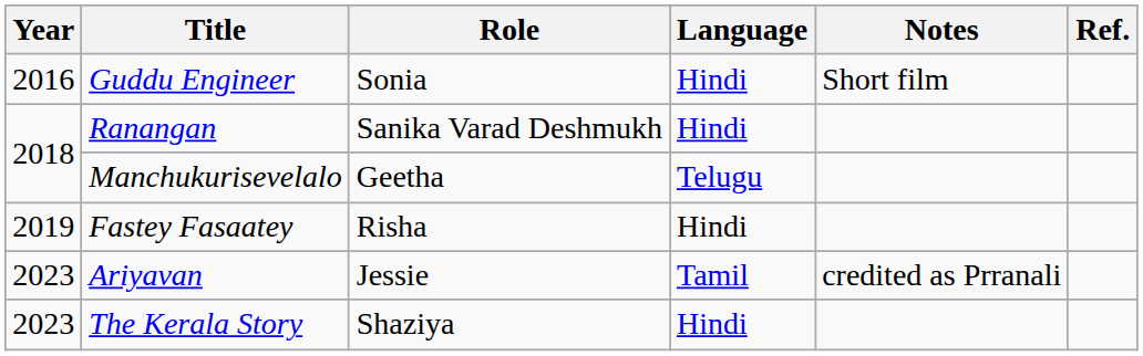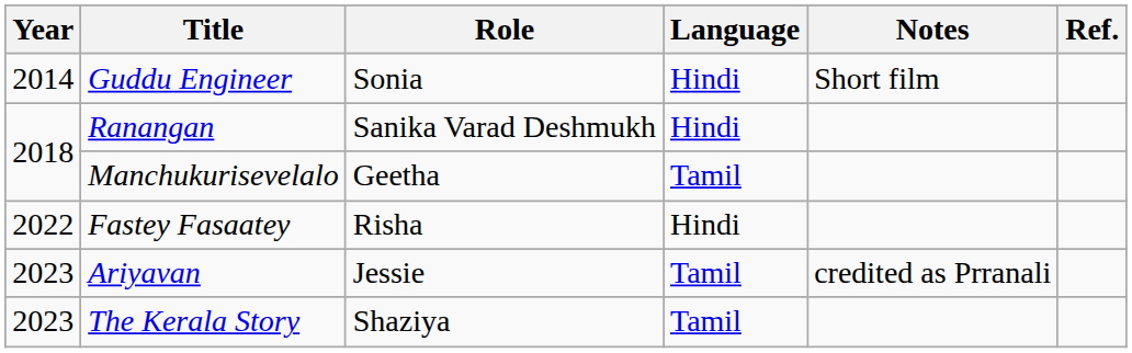 <table class="wikitable sortable">
 <tr>
 <th>Year</th>
 <th>Title</th>
 <th>Role</th>
 <th>Language</th>
 <th>Notes</th>
 <th>Ref.</th>
 </tr>
 <tr>
-<td>2016</td>
+<td>2014</td>
 <td><em><a href='#'>Guddu Engineer</a></em></td>
 <td>Sonia</td>
 <td><a href='#'>Hindi</a></td>
 <td>Short film</td>
 <td></td>
 </tr>
 <tr>
 <td rowspan="2">2018</td>
 <td><em><a href='#'>Ranangan</a></em></td>
 <td>Sanika Varad Deshmukh</td>
 <td><a href='#'>Hindi</a></td>
 <td></td>
 <td></td>
 </tr>
 <tr>
 <td><em>Manchukurisevelalo</em></td>
 <td>Geetha</td>
-<td><a href='#'>Telugu</a></td>
+<td><a href='#'>Tamil</a></td>
 <td></td>
 <td></td>
 </tr>
 <tr>
-<td>2019</td>
+<td>2022</td>
 <td><em>Fastey Fasaatey</em></td>
 <td>Risha</td>
 <td>Hindi</td>
 <td></td>
 <td></td>
 </tr>
 <tr>
 <td>2023</td>
 <td><em><a href='#'>Ariyavan</a></em></td>
 <td>Jessie</td>
 <td><a href='#'>Tamil</a></td>
 <td>credited as Prranali</td>
 <td></td>
 </tr>
 <tr>
 <td>2023</td>
 <td><em><a href='#'>The Kerala Story</a></em></td>
 <td>Shaziya</td>
-<td><a href='#'>Hindi</a></td>
+<td><a href='#'>Tamil</a></td>
 <td></td>
 <td></td>
 </tr>
 </table>
